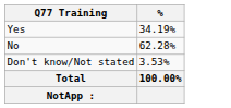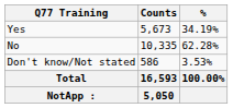 <table class="wikitable sortable">
 <tr>
 <th>Q77 Training</th>
+<th>Counts</th>
 <th>%</th>
 </tr>
 <tr>
 <td>Yes</td>
+<td>5,673</td>
 <td>34.19%</td>
 </tr>
 <tr>
 <td>No</td>
+<td>10,335</td>
 <td>62.28%</td>
 </tr>
 <tr>
 <td>Don't know/Not stated</td>
+<td>586</td>
 <td>3.53%</td>
 </tr>
 <tr>
 <th>Total</th>
+<th>16,593</th>
 <th>100.00%</th>
 </tr>
 <tr>
 <th>NotApp :</th>
+<th>5,050</th>
 <th></th>
 </tr>
 </table>
